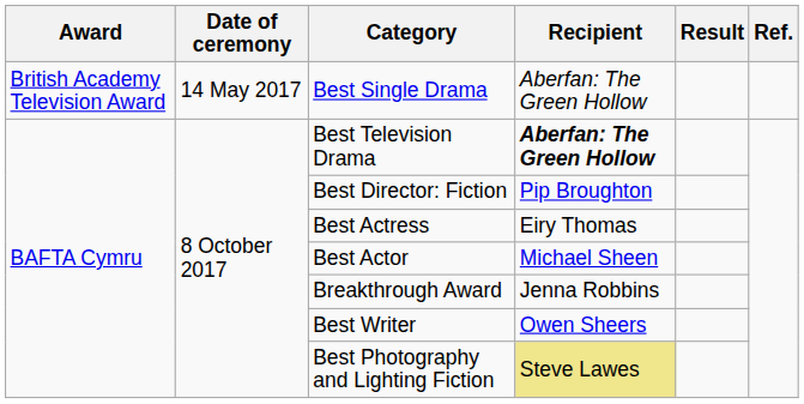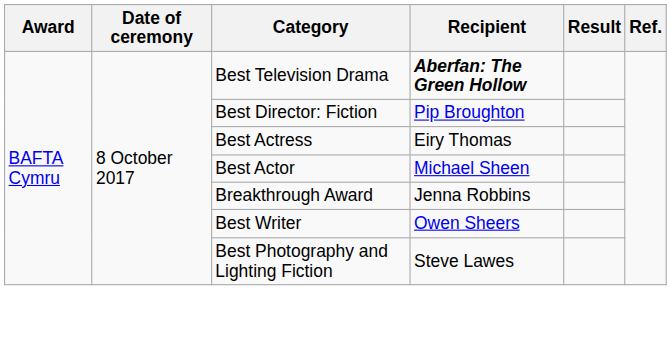 <table class="wikitable">
 <tr>
 <th>Award</th>
 <th>Date of ceremony</th>
 <th>Category</th>
 <th>Recipient</th>
 <th>Result</th>
 <th>Ref.</th>
-</tr>
-<tr>
-<td><a href='#'>British Academy Television Award</a></td>
-<td>14 May 2017</td>
-<td><a href='#'>Best Single Drama</a></td>
-<td><em>Aberfan: The Green Hollow</em></td>
-<td></td>
-<td></td>
 </tr>
 <tr>
 <td rowspan="7"><a href='#'>BAFTA Cymru</a></td>
 <td rowspan="7">8 October 2017</td>
 <td>Best Television Drama</td>
 <td><strong><em>Aberfan: The Green Hollow</em></strong></td>
 <td></td>
 <td rowspan="7"></td>
 </tr>
 <tr>
 <td>Best Director: Fiction</td>
 <td><a href='#'>Pip Broughton</a></td>
 <td></td>
 </tr>
 <tr>
 <td>Best Actress</td>
 <td>Eiry Thomas</td>
 <td></td>
 </tr>
 <tr>
 <td>Best Actor</td>
 <td><a href='#'>Michael Sheen</a></td>
 <td></td>
 </tr>
 <tr>
 <td>Breakthrough Award</td>
 <td>Jenna Robbins</td>
 <td></td>
 </tr>
 <tr>
 <td>Best Writer</td>
 <td><a href='#'>Owen Sheers</a></td>
 <td></td>
 </tr>
 <tr>
 <td>Best Photography and Lighting Fiction</td>
-<td style="background: khaki;">Steve Lawes</td>
+<td>Steve Lawes</td>
 <td></td>
 </tr>
 </table>
